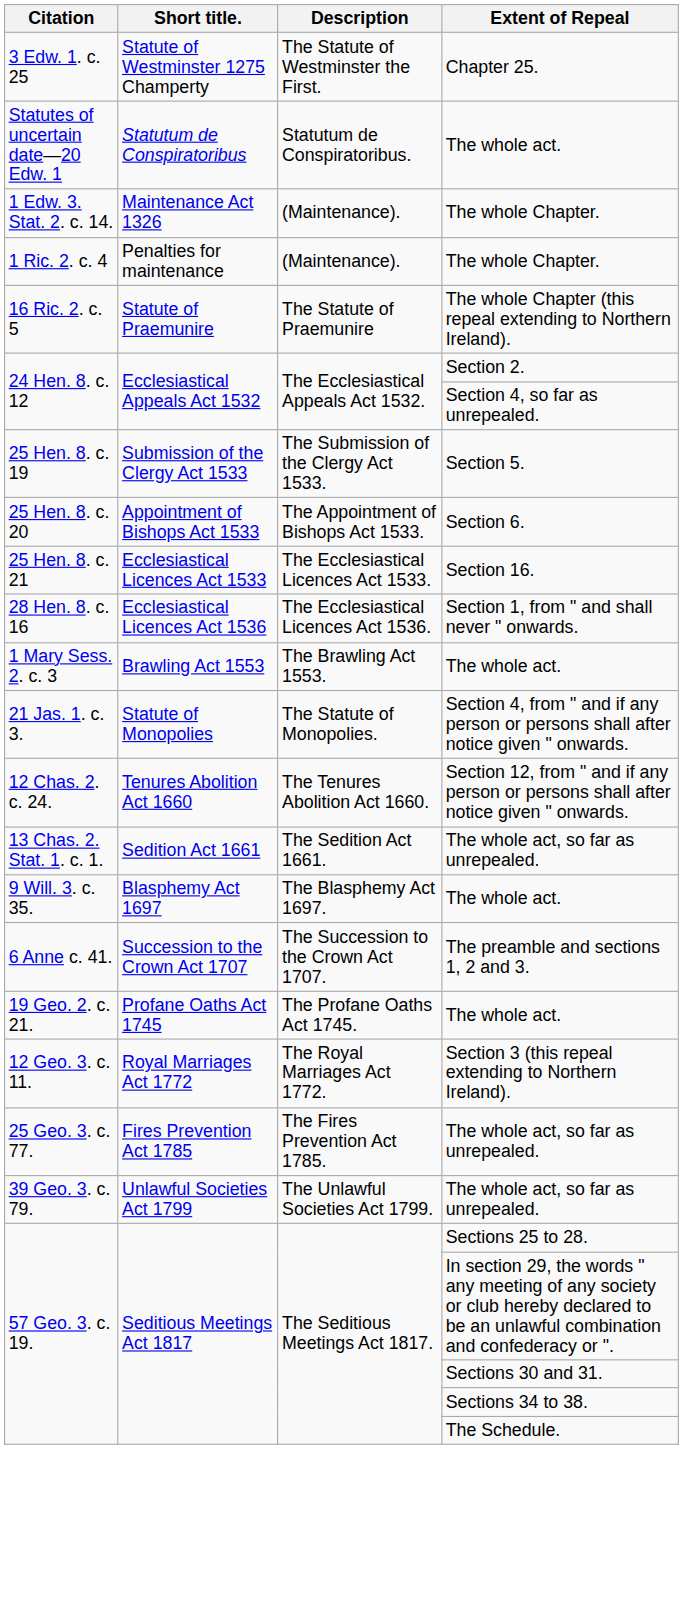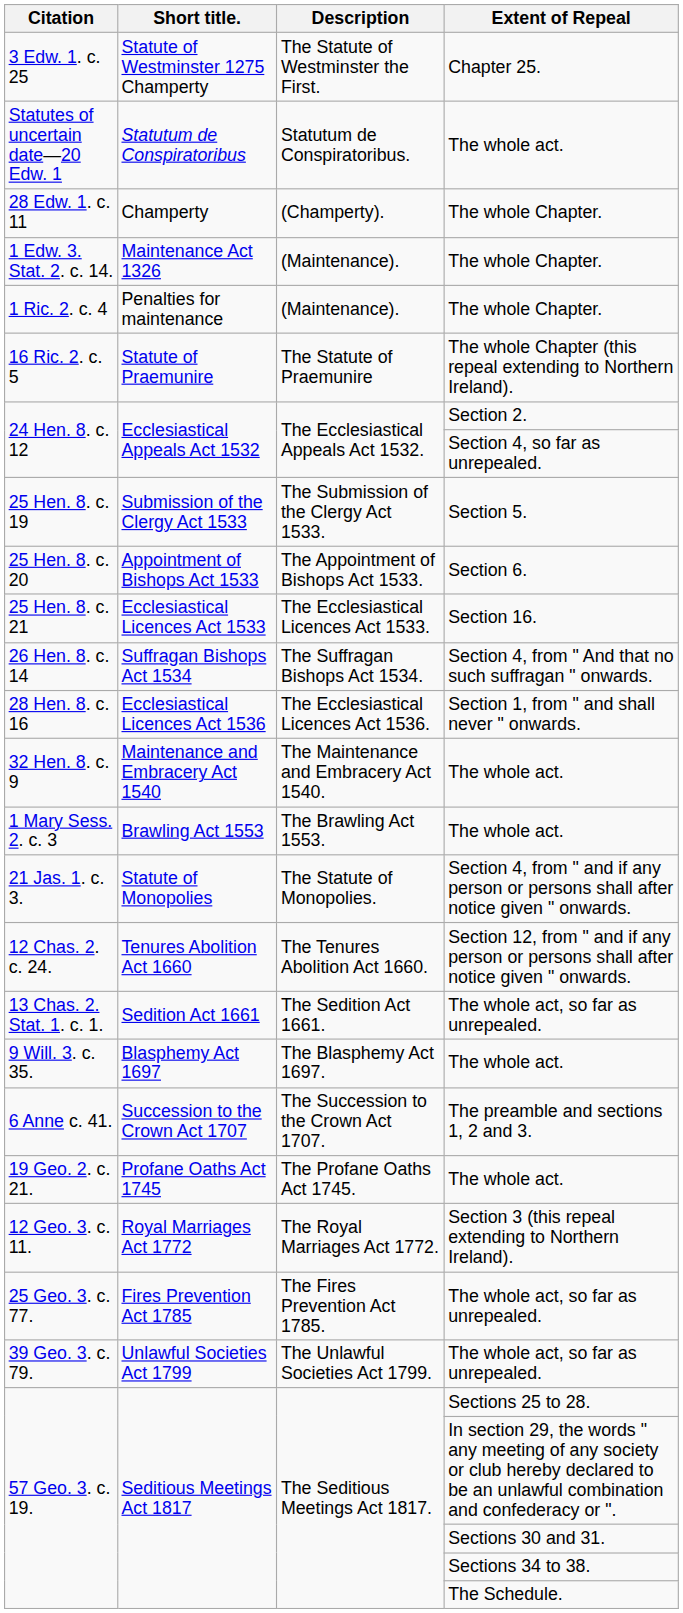 <table class="wikitable">
 <tr>
 <th>Citation</th>
 <th>Short title.</th>
 <th>Description</th>
 <th>Extent of Repeal</th>
 </tr>
 <tr>
 <td><a href='#'>3 Edw. 1</a>. c. 25</td>
 <td><a href='#'>Statute of Westminster 1275</a> Champerty</td>
 <td>The Statute of Westminster the First.</td>
 <td>Chapter 25.</td>
 </tr>
 <tr>
 <td><a href='#'>Statutes of uncertain date</a>—<a href='#'>20 Edw. 1</a></td>
 <td><em><a href='#'>Statutum de Conspiratoribus</a></em></td>
 <td>Statutum de Conspiratoribus.</td>
 <td>The whole act.</td>
+</tr>
+<tr>
+<td><a href='#'>28 Edw. 1</a>. c. 11</td>
+<td>Champerty</td>
+<td>(Champerty).</td>
+<td>The whole Chapter.</td>
 </tr>
 <tr>
 <td><a href='#'>1 Edw. 3. Stat. 2</a>. c. 14.</td>
 <td><a href='#'>Maintenance Act 1326</a></td>
 <td>(Maintenance).</td>
 <td>The whole Chapter.</td>
 </tr>
 <tr>
 <td><a href='#'>1 Ric. 2</a>. c. 4</td>
 <td>Penalties for maintenance</td>
 <td>(Maintenance).</td>
 <td>The whole Chapter.</td>
 </tr>
 <tr>
 <td><a href='#'>16 Ric. 2</a>. c. 5</td>
 <td><a href='#'>Statute of Praemunire</a></td>
 <td>The Statute of Praemunire</td>
 <td>The whole Chapter (this repeal extending to Northern Ireland).</td>
 </tr>
 <tr>
 <td rowspan="2"><a href='#'>24 Hen. 8</a>. c. 12</td>
 <td rowspan="2"><a href='#'>Ecclesiastical Appeals Act 1532</a></td>
 <td rowspan="2">The Ecclesiastical Appeals Act 1532.</td>
 <td>Section 2.</td>
 </tr>
 <tr>
 <td>Section 4, so far as unrepealed.</td>
 </tr>
 <tr>
 <td><a href='#'>25 Hen. 8</a>. c. 19</td>
 <td><a href='#'>Submission of the Clergy Act 1533</a></td>
 <td>The Submission of the Clergy Act 1533.</td>
 <td>Section 5.</td>
 </tr>
 <tr>
 <td><a href='#'>25 Hen. 8</a>. c. 20</td>
 <td><a href='#'>Appointment of Bishops Act 1533</a></td>
 <td>The Appointment of Bishops Act 1533.</td>
 <td>Section 6.</td>
 </tr>
 <tr>
 <td><a href='#'>25 Hen. 8</a>. c. 21</td>
 <td><a href='#'>Ecclesiastical Licences Act 1533</a></td>
 <td>The Ecclesiastical Licences Act 1533.</td>
 <td>Section 16.</td>
 </tr>
 <tr>
+<td><a href='#'>26 Hen. 8</a>. c. 14</td>
+<td><a href='#'>Suffragan Bishops Act 1534</a></td>
+<td>The Suffragan Bishops Act 1534.</td>
+<td>Section 4, from " And that no such suffragan " onwards.</td>
+</tr>
+<tr>
 <td><a href='#'>28 Hen. 8</a>. c. 16</td>
 <td><a href='#'>Ecclesiastical Licences Act 1536</a></td>
 <td>The Ecclesiastical Licences Act 1536.</td>
 <td>Section 1, from " and shall never " onwards.</td>
+</tr>
+<tr>
+<td><a href='#'>32 Hen. 8</a>. c. 9</td>
+<td><a href='#'>Maintenance and Embracery Act 1540</a></td>
+<td>The Maintenance and Embracery Act 1540.</td>
+<td>The whole act.</td>
 </tr>
 <tr>
 <td><a href='#'>1 Mary Sess. 2</a>. c. 3</td>
 <td><a href='#'>Brawling Act 1553</a></td>
 <td>The Brawling Act 1553.</td>
 <td>The whole act.</td>
 </tr>
 <tr>
 <td><a href='#'>21 Jas. 1</a>. c. 3.</td>
 <td><a href='#'>Statute of Monopolies</a></td>
 <td>The Statute of Monopolies.</td>
 <td>Section 4, from " and if any person or persons shall after notice given " onwards.</td>
 </tr>
 <tr>
 <td><a href='#'>12 Chas. 2</a>. c. 24.</td>
 <td><a href='#'>Tenures Abolition Act 1660</a></td>
 <td>The Tenures Abolition Act 1660.</td>
 <td>Section 12, from " and if any person or persons shall after notice given " onwards.</td>
 </tr>
 <tr>
 <td><a href='#'>13 Chas. 2. Stat. 1</a>. c. 1.</td>
 <td><a href='#'>Sedition Act 1661</a></td>
 <td>The Sedition Act 1661.</td>
 <td>The whole act, so far as unrepealed.</td>
 </tr>
 <tr>
 <td><a href='#'>9 Will. 3</a>. c. 35.</td>
 <td><a href='#'>Blasphemy Act 1697</a></td>
 <td>The Blasphemy Act 1697.</td>
 <td>The whole act.</td>
 </tr>
 <tr>
 <td><a href='#'>6 Anne</a> c. 41.</td>
 <td><a href='#'>Succession to the Crown Act 1707</a></td>
 <td>The Succession to the Crown Act 1707.</td>
 <td>The preamble and sections 1, 2 and 3.</td>
 </tr>
 <tr>
 <td><a href='#'>19 Geo. 2</a>. c. 21.</td>
 <td><a href='#'>Profane Oaths Act 1745</a></td>
 <td>The Profane Oaths Act 1745.</td>
 <td>The whole act.</td>
 </tr>
 <tr>
 <td><a href='#'>12 Geo. 3</a>. c. 11.</td>
 <td><a href='#'>Royal Marriages Act 1772</a></td>
 <td>The Royal Marriages Act 1772.</td>
 <td>Section 3 (this repeal extending to Northern Ireland).</td>
 </tr>
 <tr>
 <td><a href='#'>25 Geo. 3</a>. c. 77.</td>
 <td><a href='#'>Fires Prevention Act 1785</a></td>
 <td>The Fires Prevention Act 1785.</td>
 <td>The whole act, so far as unrepealed.</td>
 </tr>
 <tr>
 <td><a href='#'>39 Geo. 3</a>. c. 79.</td>
 <td><a href='#'>Unlawful Societies Act 1799</a></td>
 <td>The Unlawful Societies Act 1799.</td>
 <td>The whole act, so far as unrepealed.</td>
 </tr>
 <tr>
 <td rowspan="5"><a href='#'>57 Geo. 3</a>. c. 19.</td>
 <td rowspan="5"><a href='#'>Seditious Meetings Act 1817</a></td>
 <td rowspan="5">The Seditious Meetings Act 1817.</td>
 <td>Sections 25 to 28.</td>
 </tr>
 <tr>
 <td>In section 29, the words " any meeting of any society or club hereby declared to be an unlawful combination and confederacy or ".</td>
 </tr>
 <tr>
 <td>Sections 30 and 31.</td>
 </tr>
 <tr>
 <td>Sections 34 to 38.</td>
 </tr>
 <tr>
 <td>The Schedule.</td>
 </tr>
 </table>
